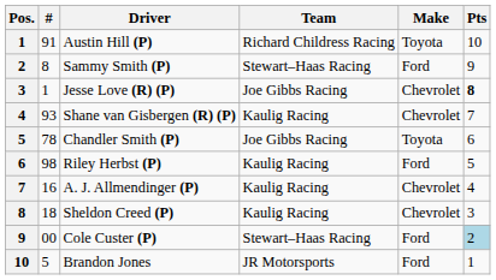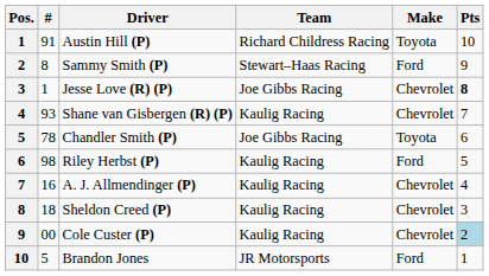 <table class="wikitable" style="font-size:95%">
 <tr>
 <th>Pos.</th>
 <th>#</th>
 <th>Driver</th>
 <th>Team</th>
 <th>Make</th>
 <th>Pts</th>
 </tr>
 <tr>
 <th>1</th>
 <td>91</td>
 <td>Austin Hill <strong>(P)</strong></td>
 <td>Richard Childress Racing</td>
 <td>Toyota</td>
 <td>10</td>
 </tr>
 <tr>
 <th>2</th>
 <td>8</td>
 <td>Sammy Smith <strong>(P)</strong></td>
 <td>Stewart–Haas Racing</td>
 <td>Ford</td>
 <td>9</td>
 </tr>
 <tr>
 <th>3</th>
 <td>1</td>
 <td>Jesse Love <strong>(R)</strong> <strong>(P)</strong></td>
 <td>Joe Gibbs Racing</td>
 <td>Chevrolet</td>
 <td><strong>8</strong></td>
 </tr>
 <tr>
 <th>4</th>
 <td>93</td>
 <td>Shane van Gisbergen <strong>(R)</strong> <strong>(P)</strong></td>
 <td>Kaulig Racing</td>
 <td>Chevrolet</td>
 <td>7</td>
 </tr>
 <tr>
 <th>5</th>
 <td>78</td>
 <td>Chandler Smith <strong>(P)</strong></td>
 <td>Joe Gibbs Racing</td>
 <td>Toyota</td>
 <td>6</td>
 </tr>
 <tr>
 <th>6</th>
 <td>98</td>
 <td>Riley Herbst <strong>(P)</strong></td>
 <td>Kaulig Racing</td>
 <td>Ford</td>
 <td>5</td>
 </tr>
 <tr>
 <th>7</th>
 <td>16</td>
 <td>A. J. Allmendinger <strong>(P)</strong></td>
 <td>Kaulig Racing</td>
 <td>Chevrolet</td>
 <td>4</td>
 </tr>
 <tr>
 <th>8</th>
 <td>18</td>
 <td>Sheldon Creed <strong>(P)</strong></td>
 <td>Kaulig Racing</td>
 <td>Chevrolet</td>
 <td>3</td>
 </tr>
 <tr>
 <th>9</th>
 <td>00</td>
 <td>Cole Custer <strong>(P)</strong></td>
-<td>Stewart–Haas Racing</td>
-<td>Ford</td>
+<td>Kaulig Racing</td>
+<td>Chevrolet</td>
 <td style="background: lightblue;">2</td>
 </tr>
 <tr>
 <th>10</th>
 <td>5</td>
 <td>Brandon Jones</td>
 <td>JR Motorsports</td>
 <td>Ford</td>
 <td>1</td>
 </tr>
 </table>
